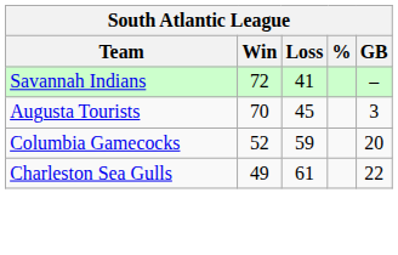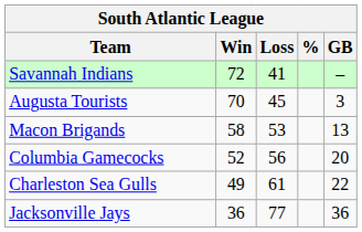 <table class="wikitable">
 <tr>
 <th colspan="5">South Atlantic League</th>
 </tr>
 <tr>
 <th width="60%">Team</th>
 <th>Win</th>
 <th>Loss</th>
 <th>%</th>
 <th>GB</th>
 </tr>
 <tr align=center bgcolor=ccffcc>
 <td align=left><a href='#'>Savannah Indians</a></td>
 <td>72</td>
 <td>41</td>
 <td></td>
 <td>–</td>
 </tr>
 <tr align=center>
 <td align=left><a href='#'>Augusta Tourists</a></td>
 <td>70</td>
 <td>45</td>
 <td></td>
 <td>3</td>
 </tr>
 <tr align=center>
+<td align=left><a href='#'>Macon Brigands</a></td>
+<td>58</td>
+<td>53</td>
+<td></td>
+<td>13</td>
+</tr>
+<tr align=center>
 <td align=left><a href='#'>Columbia Gamecocks</a></td>
 <td>52</td>
-<td>59</td>
+<td>56</td>
 <td></td>
 <td>20</td>
 </tr>
 <tr align=center>
 <td align=left><a href='#'>Charleston Sea Gulls</a></td>
 <td>49</td>
 <td>61</td>
 <td></td>
 <td>22</td>
 </tr>
+<tr align=center>
+<td align=left><a href='#'>Jacksonville Jays</a></td>
+<td>36</td>
+<td>77</td>
+<td></td>
+<td>36</td>
+</tr>
 </table>
